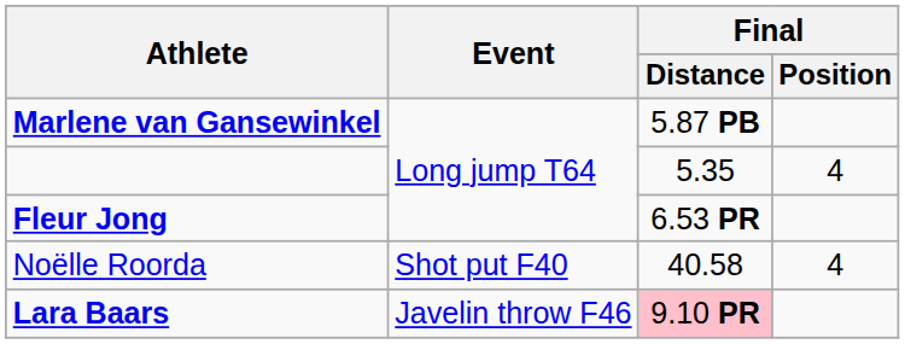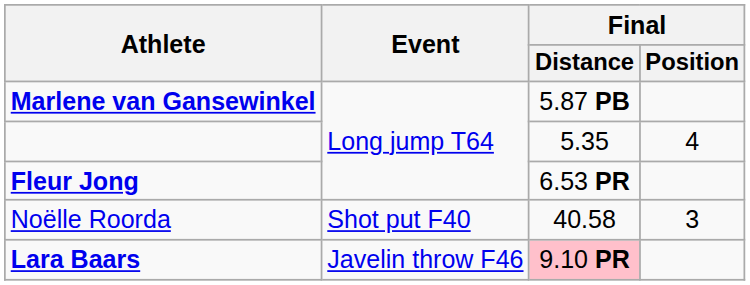 <table class=wikitable style="font-size:90%">
 <tr>
 <th rowspan="2">Athlete</th>
 <th rowspan="2">Event</th>
 <th colspan="2">Final</th>
 </tr>
 <tr style="font-size:95%">
 <th>Distance</th>
 <th>Position</th>
 </tr>
 <tr align=center>
 <td align=left><strong><a href='#'>Marlene van Gansewinkel</a></strong></td>
 <td align=left rowspan=3><a href='#'>Long jump T64</a></td>
 <td>5.87 <strong>PB</strong></td>
 <td></td>
 </tr>
 <tr align=center>
 <td align=left></td>
 <td>5.35</td>
 <td>4</td>
 </tr>
 <tr align=center>
 <td align=left><strong><a href='#'>Fleur Jong</a></strong></td>
 <td>6.53 <strong>PR</strong></td>
 <td></td>
 </tr>
 <tr align=center>
 <td align=left><a href='#'>Noëlle Roorda</a></td>
 <td align=left><a href='#'>Shot put F40</a></td>
 <td>40.58</td>
-<td>4</td>
+<td>3</td>
 </tr>
 <tr align=center>
 <td align=left><strong><a href='#'>Lara Baars</a></strong></td>
 <td align=left><a href='#'>Javelin throw F46</a></td>
 <td style="background: pink;">9.10 <strong>PR</strong></td>
 <td></td>
 </tr>
 </table>
